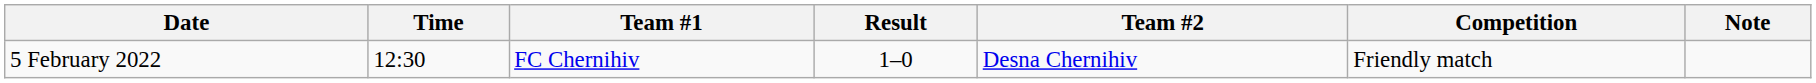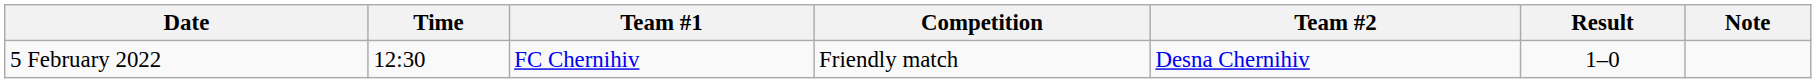 <table class="wikitable" style="width:100%">
 <tr>
 <th>Date</th>
 <th>Time</th>
 <th>Team #1</th>
+<th>Competition</th>
+<th>Team #2</th>
 <th>Result</th>
-<th>Team #2</th>
-<th>Competition</th>
 <th>Note</th>
 </tr>
 <tr>
 <td>5 February 2022</td>
 <td>12:30</td>
 <td> <a href='#'>FC Chernihiv</a></td>
+<td>Friendly match</td>
+<td> <a href='#'>Desna Chernihiv</a></td>
 <td style="text-align:center">1–0</td>
-<td> <a href='#'>Desna Chernihiv</a></td>
-<td>Friendly match</td>
 <td style="text-align:center"></td>
 </tr>
 </table>
